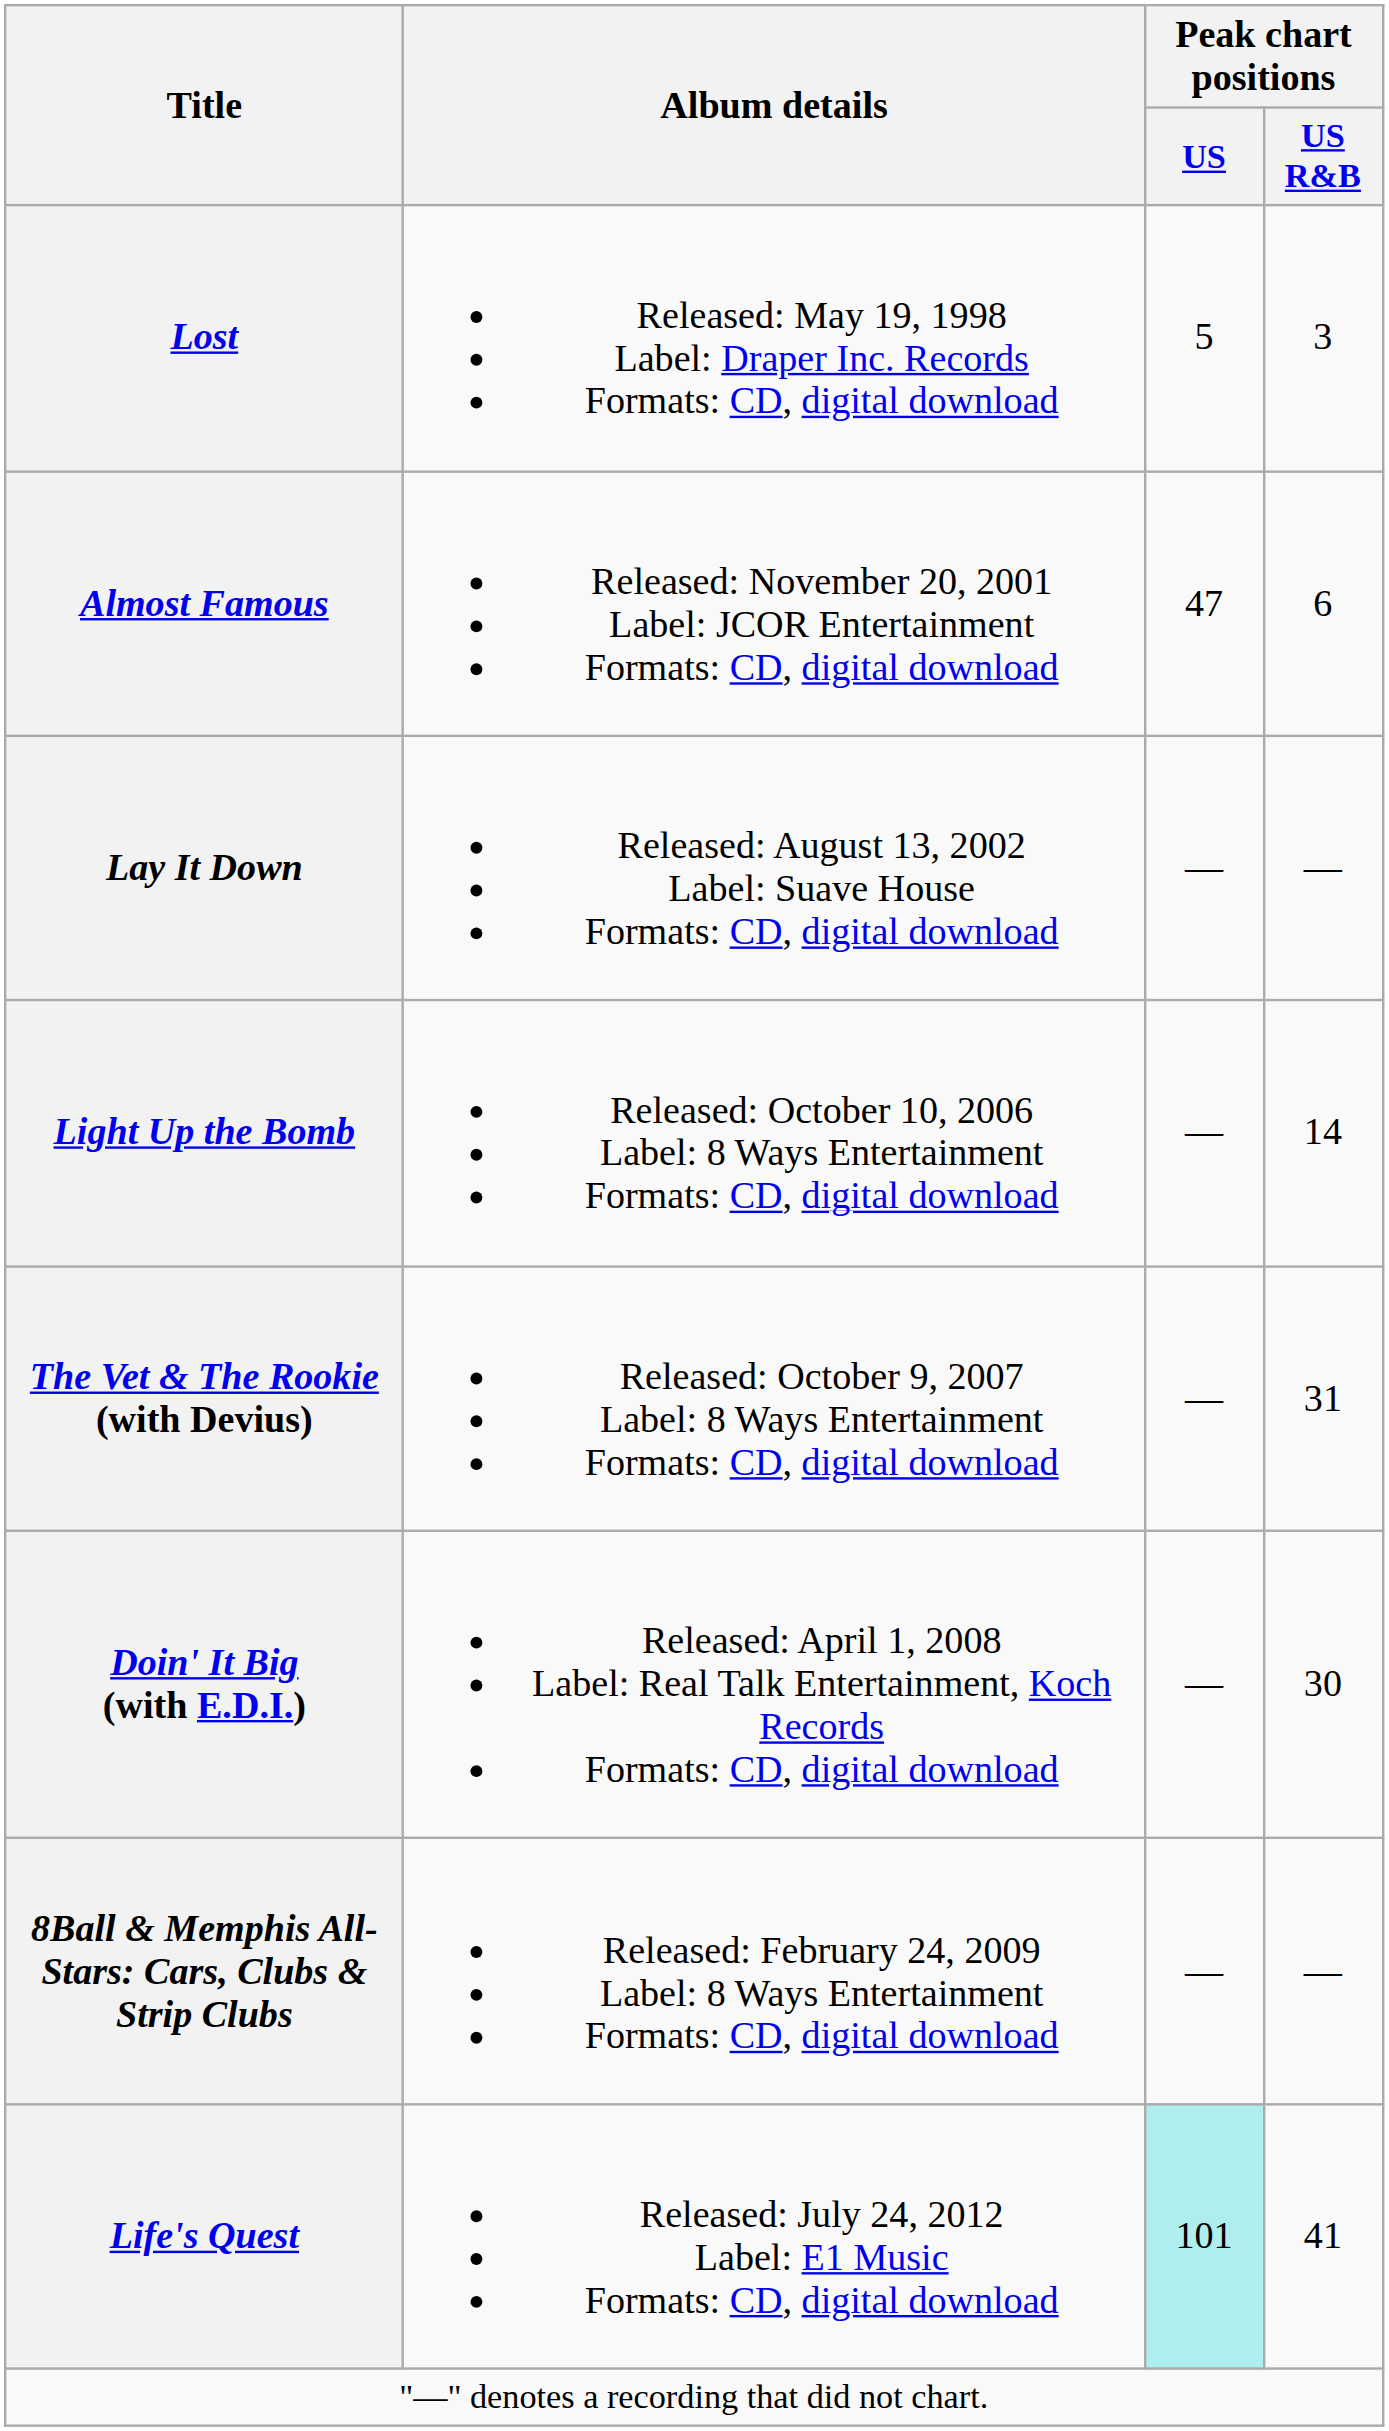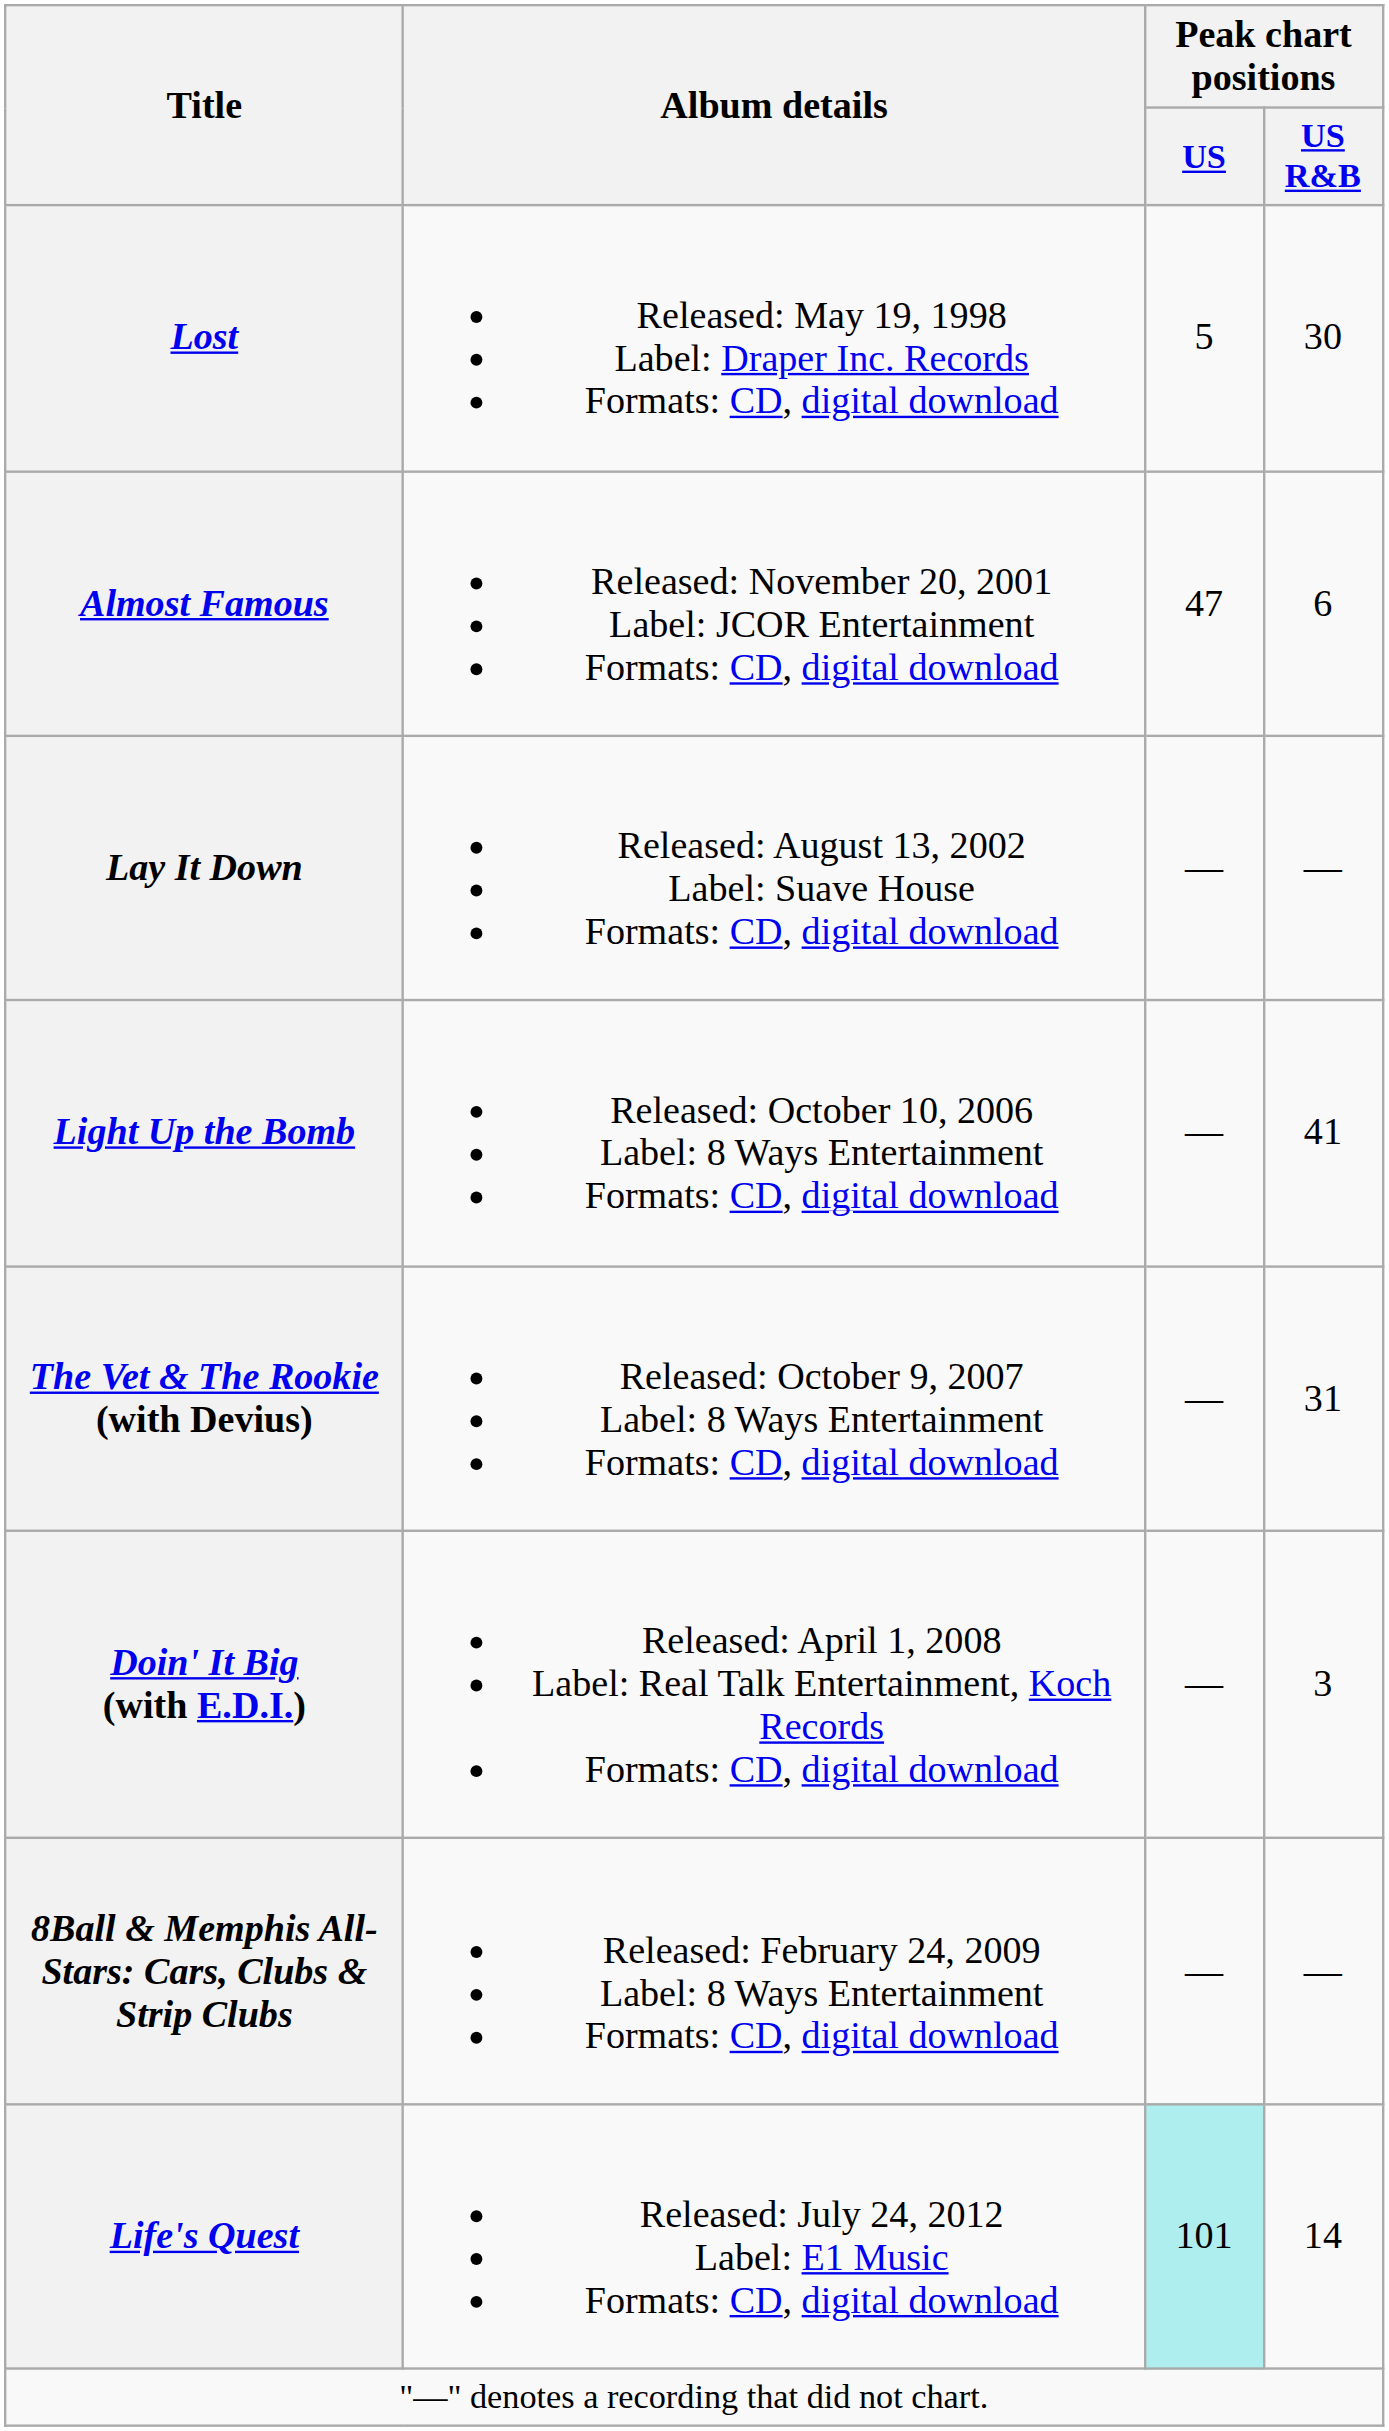 <table class="wikitable plainrowheaders" style="text-align:center;">
 <tr>
 <th scope="col" rowspan="2" style="width:10em;">Title</th>
 <th scope="col" rowspan="2" style="width:19em;">Album details</th>
 <th colspan="2" scope="col">Peak chart positions</th>
 </tr>
 <tr>
 <th scope="col" style="width:3em;font-size:90%;"><a href='#'>US</a></th>
 <th scope="col" style="width:3em;font-size:90%;"><a href='#'>US<br>R&B</a></th>
 </tr>
 <tr>
 <th scope="row"><em><a href='#'>Lost</a></em></th>
 <td><br><ul><li>Released: May 19, 1998</li><li>Label: <a href='#'>Draper Inc. Records</a></li><li>Formats: <a href='#'>CD</a>, <a href='#'>digital download</a></li></ul></td>
 <td>5</td>
-<td>3</td>
+<td>30</td>
 </tr>
 <tr>
 <th scope="row"><em><a href='#'>Almost Famous</a></em></th>
 <td><br><ul><li>Released: November 20, 2001</li><li>Label: JCOR Entertainment</li><li>Formats: <a href='#'>CD</a>, <a href='#'>digital download</a></li></ul></td>
 <td>47</td>
 <td>6</td>
 </tr>
 <tr>
 <th scope="row"><em>Lay It Down</em></th>
 <td><br><ul><li>Released: August 13, 2002</li><li>Label: Suave House</li><li>Formats: <a href='#'>CD</a>, <a href='#'>digital download</a></li></ul></td>
 <td>—</td>
 <td>—</td>
 </tr>
 <tr>
 <th scope="row"><em><a href='#'>Light Up the Bomb</a></em></th>
 <td><br><ul><li>Released: October 10, 2006</li><li>Label: 8 Ways Entertainment</li><li>Formats: <a href='#'>CD</a>, <a href='#'>digital download</a></li></ul></td>
 <td>—</td>
-<td>14</td>
+<td>41</td>
 </tr>
 <tr>
 <th scope="row"><em><a href='#'>The Vet & The Rookie</a></em><br><span>(with Devius)</span></th>
 <td><br><ul><li>Released: October 9, 2007</li><li>Label: 8 Ways Entertainment</li><li>Formats: <a href='#'>CD</a>, <a href='#'>digital download</a></li></ul></td>
 <td>—</td>
 <td>31</td>
 </tr>
 <tr>
 <th scope="row"><em><a href='#'>Doin' It Big</a></em><br><span>(with <a href='#'>E.D.I.</a>)</span></th>
 <td><br><ul><li>Released: April 1, 2008</li><li>Label: Real Talk Entertainment, <a href='#'>Koch Records</a></li><li>Formats: <a href='#'>CD</a>, <a href='#'>digital download</a></li></ul></td>
 <td>—</td>
-<td>30</td>
+<td>3</td>
 </tr>
 <tr>
 <th scope="row"><em>8Ball & Memphis All-Stars: Cars, Clubs & Strip Clubs</em></th>
 <td><br><ul><li>Released: February 24, 2009</li><li>Label: 8 Ways Entertainment</li><li>Formats: <a href='#'>CD</a>, <a href='#'>digital download</a></li></ul></td>
 <td>—</td>
 <td>—</td>
 </tr>
 <tr>
 <th scope="row"><em><a href='#'>Life's Quest</a></em></th>
 <td><br><ul><li>Released: July 24, 2012</li><li>Label: <a href='#'>E1 Music</a></li><li>Formats: <a href='#'>CD</a>, <a href='#'>digital download</a></li></ul></td>
 <td style="background: paleturquoise;">101</td>
-<td>41</td>
+<td>14</td>
 </tr>
 <tr>
 <td colspan="13" style="font-size:90%">"—" denotes a recording that did not chart.</td>
 </tr>
 </table>
